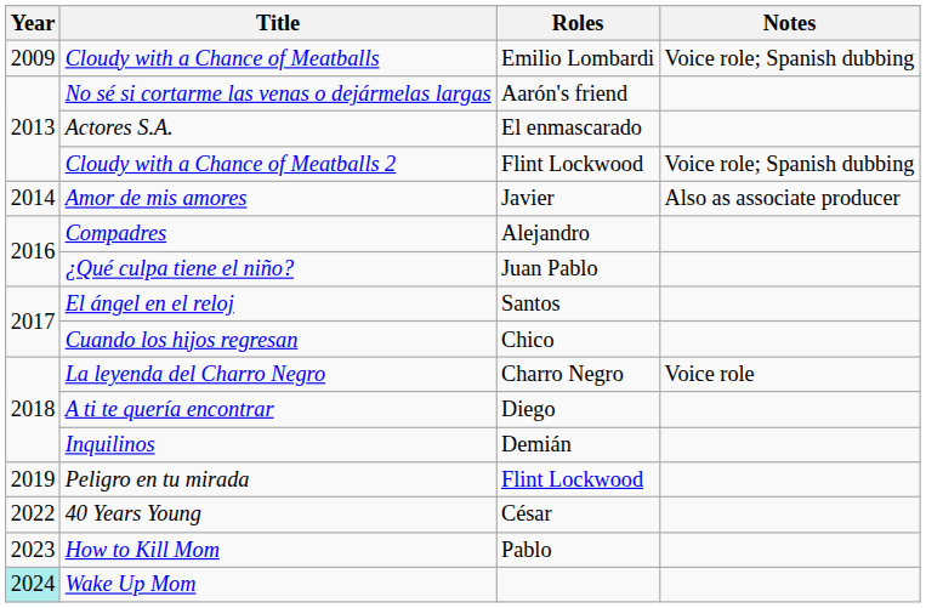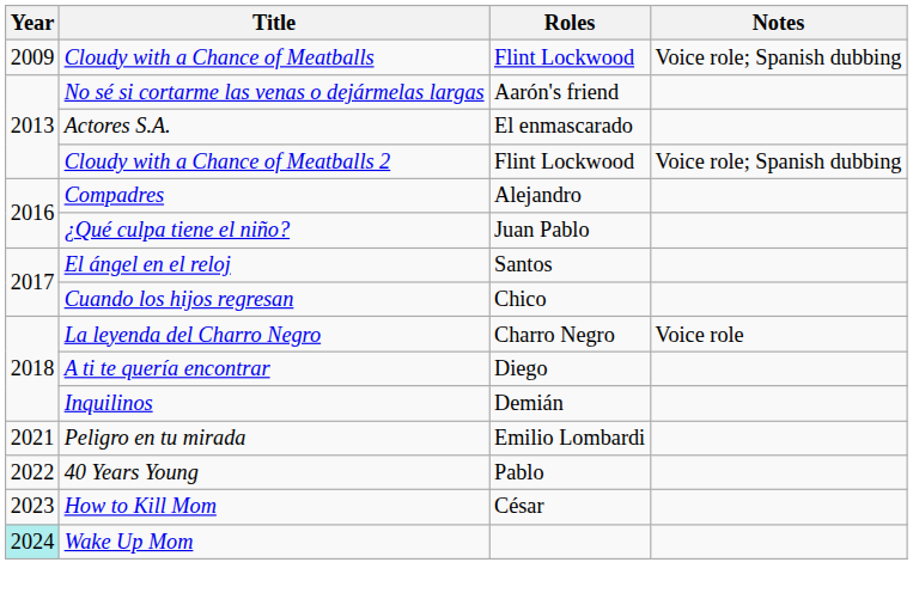 <table class="wikitable sortable">
 <tr>
 <th>Year</th>
 <th>Title</th>
 <th>Roles</th>
 <th>Notes</th>
 </tr>
 <tr>
 <td>2009</td>
 <td><em><a href='#'>Cloudy with a Chance of Meatballs</a></em></td>
-<td>Emilio Lombardi</td>
+<td><a href='#'>Flint Lockwood</a></td>
 <td>Voice role; Spanish dubbing</td>
 </tr>
 <tr>
 <td rowspan="3">2013</td>
 <td><em><a href='#'>No sé si cortarme las venas o dejármelas largas</a></em></td>
 <td>Aarón's friend</td>
 <td></td>
 </tr>
 <tr>
 <td><em>Actores S.A.</em></td>
 <td>El enmascarado</td>
 <td></td>
 </tr>
 <tr>
 <td><em><a href='#'>Cloudy with a Chance of Meatballs 2</a></em></td>
 <td>Flint Lockwood</td>
 <td>Voice role; Spanish dubbing</td>
-</tr>
-<tr>
-<td>2014</td>
-<td><em><a href='#'>Amor de mis amores</a></em></td>
-<td>Javier</td>
-<td>Also as associate producer</td>
 </tr>
 <tr>
 <td rowspan="2">2016</td>
 <td><em><a href='#'>Compadres</a></em></td>
 <td>Alejandro</td>
 <td></td>
 </tr>
 <tr>
 <td><em><a href='#'>¿Qué culpa tiene el niño?</a></em></td>
 <td>Juan Pablo</td>
 <td></td>
 </tr>
 <tr>
 <td rowspan="2">2017</td>
 <td><em><a href='#'>El ángel en el reloj</a></em></td>
 <td>Santos</td>
 <td></td>
 </tr>
 <tr>
 <td><em><a href='#'>Cuando los hijos regresan</a></em></td>
 <td>Chico</td>
 <td></td>
 </tr>
 <tr>
 <td rowspan="3">2018</td>
 <td><em><a href='#'>La leyenda del Charro Negro</a></em></td>
 <td>Charro Negro</td>
 <td>Voice role</td>
 </tr>
 <tr>
 <td><em><a href='#'>A ti te quería encontrar</a></em></td>
 <td>Diego</td>
 <td></td>
 </tr>
 <tr>
 <td><em><a href='#'>Inquilinos</a></em></td>
 <td>Demián</td>
 <td></td>
 </tr>
 <tr>
-<td>2019</td>
+<td>2021</td>
 <td><em>Peligro en tu mirada</em></td>
-<td><a href='#'>Flint Lockwood</a></td>
+<td>Emilio Lombardi</td>
 <td></td>
 </tr>
 <tr>
 <td>2022</td>
 <td><em>40 Years Young</em></td>
-<td>César</td>
+<td>Pablo</td>
 <td></td>
 </tr>
 <tr>
 <td>2023</td>
 <td><em><a href='#'>How to Kill Mom</a></em></td>
-<td>Pablo</td>
+<td>César</td>
 <td></td>
 </tr>
 <tr>
 <td style="background: paleturquoise;">2024</td>
 <td><em><a href='#'>Wake Up Mom</a></em></td>
 <td></td>
 <td></td>
 </tr>
 </table>
